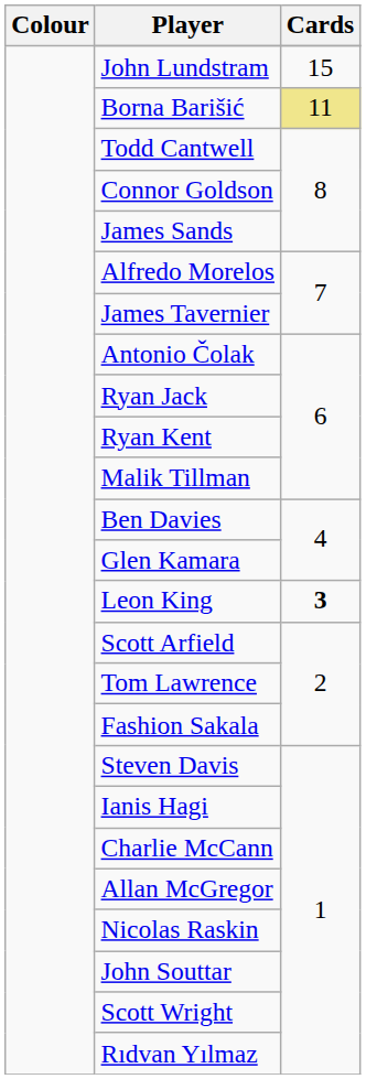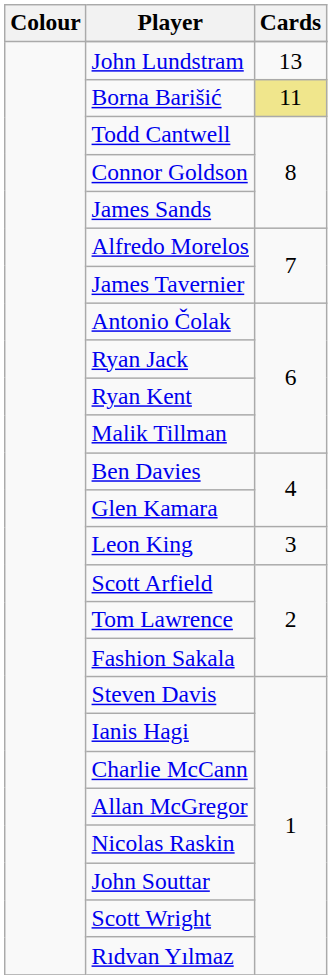 <table class="wikitable" style="text-align:center">
 <tr>
 <th>Colour</th>
 <th>Player</th>
 <th>Cards</th>
 </tr>
 <tr>
 <td rowspan="26"></td>
 </tr>
 <tr>
 <td align="left"><a href='#'>John Lundstram</a></td>
-<td rowspan="1">15</td>
+<td rowspan="1">13</td>
 </tr>
 <tr>
 <td align="left"><a href='#'>Borna Barišić</a></td>
 <td rowspan="1" style="background: khaki;">11</td>
 </tr>
 <tr>
 <td align="left"><a href='#'>Todd Cantwell</a></td>
 <td rowspan="3">8</td>
 </tr>
 <tr>
 <td align="left"><a href='#'>Connor Goldson</a></td>
 </tr>
 <tr>
 <td align="left"><a href='#'>James Sands</a></td>
 </tr>
 <tr>
 <td align="left"><a href='#'>Alfredo Morelos</a></td>
 <td rowspan="2">7</td>
 </tr>
 <tr>
 <td align="left"><a href='#'>James Tavernier</a></td>
 </tr>
 <tr>
 <td align="left"><a href='#'>Antonio Čolak</a></td>
 <td rowspan="4">6</td>
 </tr>
 <tr>
 <td align="left"><a href='#'>Ryan Jack</a></td>
 </tr>
 <tr>
 <td align="left"><a href='#'>Ryan Kent</a></td>
 </tr>
 <tr>
 <td align="left"><a href='#'>Malik Tillman</a></td>
 </tr>
 <tr>
 <td align="left"><a href='#'>Ben Davies</a></td>
 <td rowspan="2">4</td>
 </tr>
 <tr>
 <td align="left"><a href='#'>Glen Kamara</a></td>
 </tr>
 <tr>
 <td align="left"><a href='#'>Leon King</a></td>
-<td rowspan="1"><strong>3</strong></td>
+<td rowspan="1">3</td>
 </tr>
 <tr>
 <td align="left"><a href='#'>Scott Arfield</a></td>
 <td rowspan="3">2</td>
 </tr>
 <tr>
 <td align="left"><a href='#'>Tom Lawrence</a></td>
 </tr>
 <tr>
 <td align="left"><a href='#'>Fashion Sakala</a></td>
 </tr>
 <tr>
 <td align="left"><a href='#'>Steven Davis</a></td>
 <td rowspan="8">1</td>
 </tr>
 <tr>
 <td align="left"><a href='#'>Ianis Hagi</a></td>
 </tr>
 <tr>
 <td align="left"><a href='#'>Charlie McCann</a></td>
 </tr>
 <tr>
 <td align="left"><a href='#'>Allan McGregor</a></td>
 </tr>
 <tr>
 <td align="left"><a href='#'>Nicolas Raskin</a></td>
 </tr>
 <tr>
 <td align="left"><a href='#'>John Souttar</a></td>
 </tr>
 <tr>
 <td align="left"><a href='#'>Scott Wright</a></td>
 </tr>
 <tr>
 <td align="left"><a href='#'>Rıdvan Yılmaz</a></td>
 </tr>
 </table>
